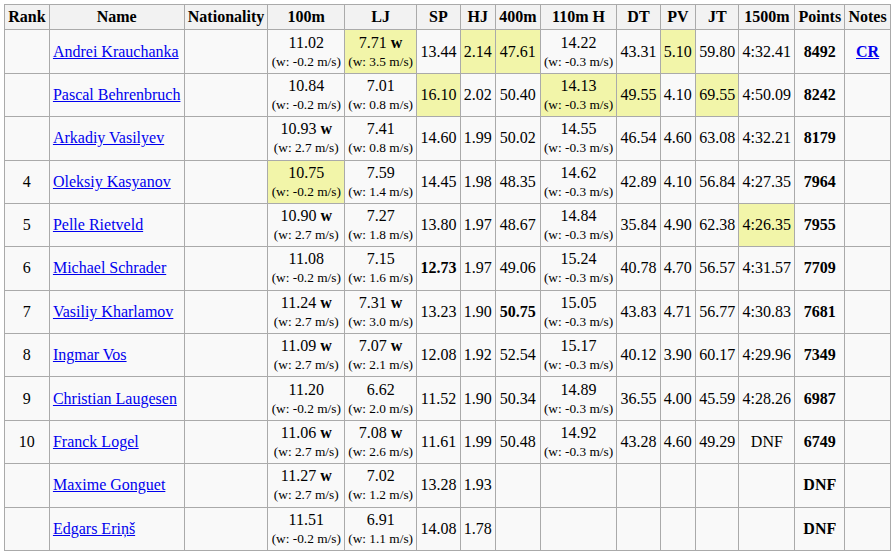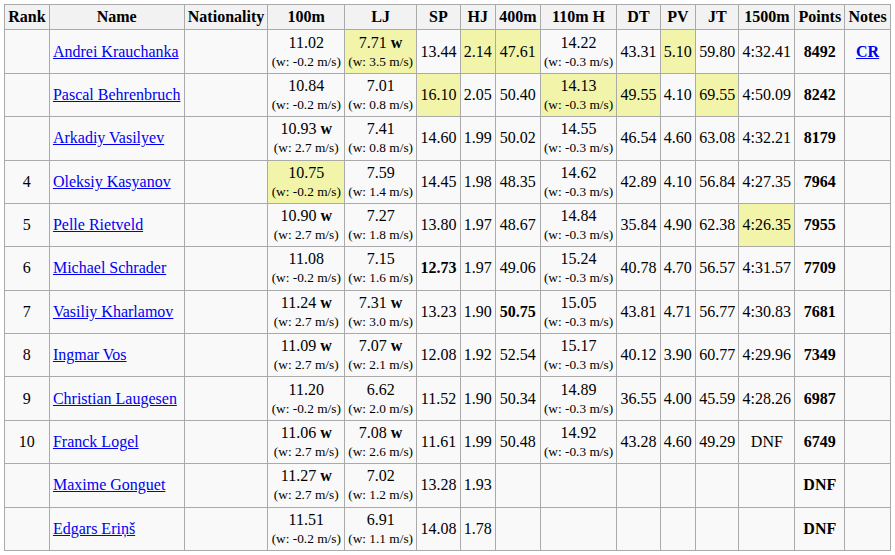 <table class="wikitable sortable" style="text-align:center">
 <tr>
 <th>Rank</th>
 <th>Name</th>
 <th>Nationality</th>
 <th>100m</th>
 <th>LJ</th>
 <th>SP</th>
 <th>HJ</th>
 <th>400m</th>
 <th>110m H</th>
 <th>DT</th>
 <th>PV</th>
 <th>JT</th>
 <th>1500m</th>
 <th>Points</th>
 <th>Notes</th>
 </tr>
 <tr>
 <td></td>
 <td align=left><a href='#'>Andrei Krauchanka</a></td>
 <td align=left></td>
 <td>11.02<br><small>(w: -0.2 m/s)</small></td>
 <td bgcolor=#F2F5A9>7.71 <strong>w</strong><br><small>(w: 3.5 m/s)</small></td>
 <td>13.44</td>
 <td bgcolor=#F2F5A9>2.14</td>
 <td bgcolor=#F2F5A9>47.61</td>
 <td>14.22<br><small>(w: -0.3 m/s)</small></td>
 <td>43.31</td>
 <td bgcolor=#F2F5A9>5.10</td>
 <td>59.80</td>
 <td>4:32.41</td>
 <td><strong>8492</strong></td>
 <td><strong><a href='#'>CR</a></strong></td>
 </tr>
 <tr>
 <td></td>
 <td align=left><a href='#'>Pascal Behrenbruch</a></td>
 <td align=left></td>
 <td>10.84<br><small>(w: -0.2 m/s)</small></td>
 <td>7.01<br><small>(w: 0.8 m/s)</small></td>
 <td bgcolor=#F2F5A9>16.10</td>
-<td>2.02</td>
+<td>2.05</td>
 <td>50.40</td>
 <td bgcolor=#F2F5A9>14.13<br><small>(w: -0.3 m/s)</small></td>
 <td bgcolor=#F2F5A9>49.55</td>
 <td>4.10</td>
 <td bgcolor=#F2F5A9>69.55</td>
 <td>4:50.09</td>
 <td><strong>8242</strong></td>
 <td></td>
 </tr>
 <tr>
 <td></td>
 <td align=left><a href='#'>Arkadiy Vasilyev</a></td>
 <td align=left></td>
 <td>10.93 <strong>w</strong><br><small>(w: 2.7 m/s)</small></td>
 <td>7.41<br><small>(w: 0.8 m/s)</small></td>
 <td>14.60</td>
 <td>1.99</td>
 <td>50.02</td>
 <td>14.55<br><small>(w: -0.3 m/s)</small></td>
 <td>46.54</td>
 <td>4.60</td>
 <td>63.08</td>
 <td>4:32.21</td>
 <td><strong>8179</strong></td>
 <td></td>
 </tr>
 <tr>
 <td>4</td>
 <td align=left><a href='#'>Oleksiy Kasyanov</a></td>
 <td align=left></td>
 <td bgcolor=#F2F5A9>10.75<br><small>(w: -0.2 m/s)</small></td>
 <td>7.59<br><small>(w: 1.4 m/s)</small></td>
 <td>14.45</td>
 <td>1.98</td>
 <td>48.35</td>
 <td>14.62<br><small>(w: -0.3 m/s)</small></td>
 <td>42.89</td>
 <td>4.10</td>
 <td>56.84</td>
 <td>4:27.35</td>
 <td><strong>7964</strong></td>
 <td></td>
 </tr>
 <tr>
 <td>5</td>
 <td align=left><a href='#'>Pelle Rietveld</a></td>
 <td align=left></td>
 <td>10.90 <strong>w</strong><br><small>(w: 2.7 m/s)</small></td>
 <td>7.27<br><small>(w: 1.8 m/s)</small></td>
 <td>13.80</td>
 <td>1.97</td>
 <td>48.67</td>
 <td>14.84<br><small>(w: -0.3 m/s)</small></td>
 <td>35.84</td>
 <td>4.90</td>
 <td>62.38</td>
 <td bgcolor=#F2F5A9>4:26.35</td>
 <td><strong>7955</strong></td>
 <td></td>
 </tr>
 <tr>
 <td>6</td>
 <td align=left><a href='#'>Michael Schrader</a></td>
 <td align=left></td>
 <td>11.08<br><small>(w: -0.2 m/s)</small></td>
 <td>7.15<br><small>(w: 1.6 m/s)</small></td>
 <td><strong>12.73</strong></td>
 <td>1.97</td>
 <td>49.06</td>
 <td>15.24<br><small>(w: -0.3 m/s)</small></td>
 <td>40.78</td>
 <td>4.70</td>
 <td>56.57</td>
 <td>4:31.57</td>
 <td><strong>7709</strong></td>
 <td></td>
 </tr>
 <tr>
 <td>7</td>
 <td align=left><a href='#'>Vasiliy Kharlamov</a></td>
 <td align=left></td>
 <td>11.24 <strong>w</strong><br><small>(w: 2.7 m/s)</small></td>
 <td>7.31 <strong>w</strong><br><small>(w: 3.0 m/s)</small></td>
 <td>13.23</td>
 <td>1.90</td>
 <td><strong>50.75</strong></td>
 <td>15.05<br><small>(w: -0.3 m/s)</small></td>
-<td>43.83</td>
+<td>43.81</td>
 <td>4.71</td>
 <td>56.77</td>
 <td>4:30.83</td>
 <td><strong>7681</strong></td>
 <td></td>
 </tr>
 <tr>
 <td>8</td>
 <td align=left><a href='#'>Ingmar Vos</a></td>
 <td align=left></td>
 <td>11.09 <strong>w</strong><br><small>(w: 2.7 m/s)</small></td>
 <td>7.07 <strong>w</strong><br><small>(w: 2.1 m/s)</small></td>
 <td>12.08</td>
 <td>1.92</td>
 <td>52.54</td>
 <td>15.17<br><small>(w: -0.3 m/s)</small></td>
 <td>40.12</td>
 <td>3.90</td>
-<td>60.17</td>
+<td>60.77</td>
 <td>4:29.96</td>
 <td><strong>7349</strong></td>
 <td></td>
 </tr>
 <tr>
 <td>9</td>
 <td align=left><a href='#'>Christian Laugesen</a></td>
 <td align=left></td>
 <td>11.20<br><small>(w: -0.2 m/s)</small></td>
 <td>6.62<br><small>(w: 2.0 m/s)</small></td>
 <td>11.52</td>
 <td>1.90</td>
 <td>50.34</td>
 <td>14.89<br><small>(w: -0.3 m/s)</small></td>
 <td>36.55</td>
 <td>4.00</td>
 <td>45.59</td>
 <td>4:28.26</td>
 <td><strong>6987</strong></td>
 <td></td>
 </tr>
 <tr>
 <td>10</td>
 <td align=left><a href='#'>Franck Logel</a></td>
 <td align=left></td>
 <td>11.06 <strong>w</strong><br><small>(w: 2.7 m/s)</small></td>
 <td>7.08 <strong>w</strong><br><small>(w: 2.6 m/s)</small></td>
 <td>11.61</td>
 <td>1.99</td>
 <td>50.48</td>
 <td>14.92<br><small>(w: -0.3 m/s)</small></td>
 <td>43.28</td>
 <td>4.60</td>
 <td>49.29</td>
 <td>DNF</td>
 <td><strong>6749</strong></td>
 <td></td>
 </tr>
 <tr>
 <td></td>
 <td align=left><a href='#'>Maxime Gonguet</a></td>
 <td align=left></td>
 <td>11.27 <strong>w</strong><br><small>(w: 2.7 m/s)</small></td>
 <td>7.02<br><small>(w: 1.2 m/s)</small></td>
 <td>13.28</td>
 <td>1.93</td>
 <td></td>
 <td></td>
 <td></td>
 <td></td>
 <td></td>
 <td></td>
 <td><strong>DNF</strong></td>
 <td></td>
 </tr>
 <tr>
 <td></td>
 <td align=left><a href='#'>Edgars Eriņš</a></td>
 <td align=left></td>
 <td>11.51<br><small>(w: -0.2 m/s)</small></td>
 <td>6.91<br><small>(w: 1.1 m/s)</small></td>
 <td>14.08</td>
 <td>1.78</td>
 <td></td>
 <td></td>
 <td></td>
 <td></td>
 <td></td>
 <td></td>
 <td><strong>DNF</strong></td>
 <td></td>
 </tr>
 </table>
